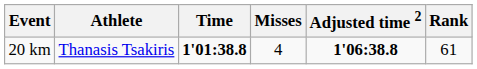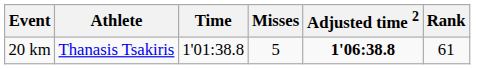 <table class="wikitable" style="font-size:90%">
 <tr>
 <th>Event</th>
 <th>Athlete</th>
 <th>Time</th>
 <th>Misses</th>
 <th>Adjusted time <sup>2</sup></th>
 <th>Rank</th>
 </tr>
 <tr>
 <td>20 km</td>
 <td><a href='#'>Thanasis Tsakiris</a></td>
-<td align="center"><strong>1'01:38.8</strong></td>
-<td align="center">4</td>
+<td align="center">1'01:38.8</td>
+<td align="center">5</td>
 <td align="center"><strong>1'06:38.8</strong></td>
 <td align="center">61</td>
 </tr>
 </table>
